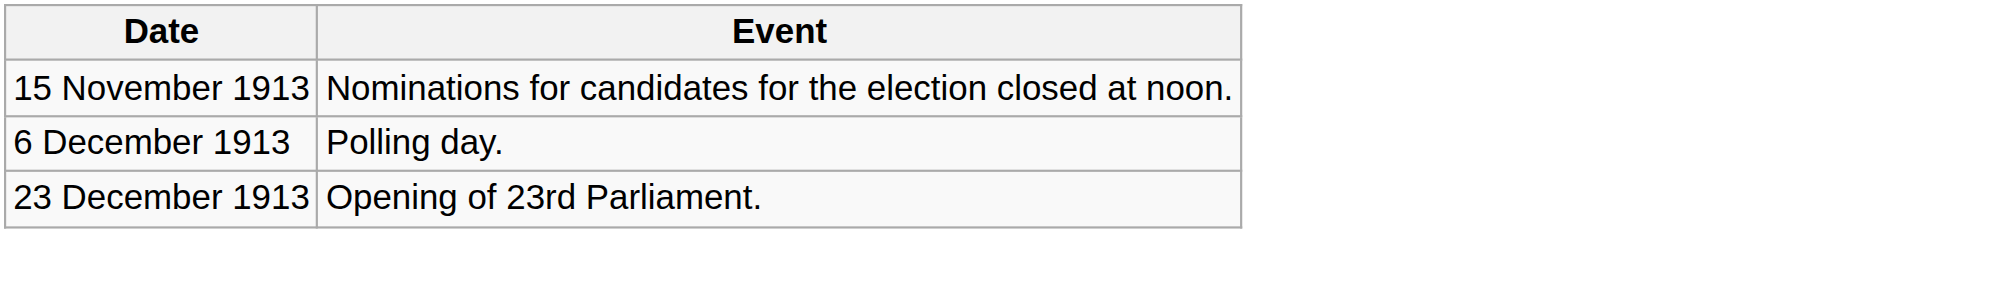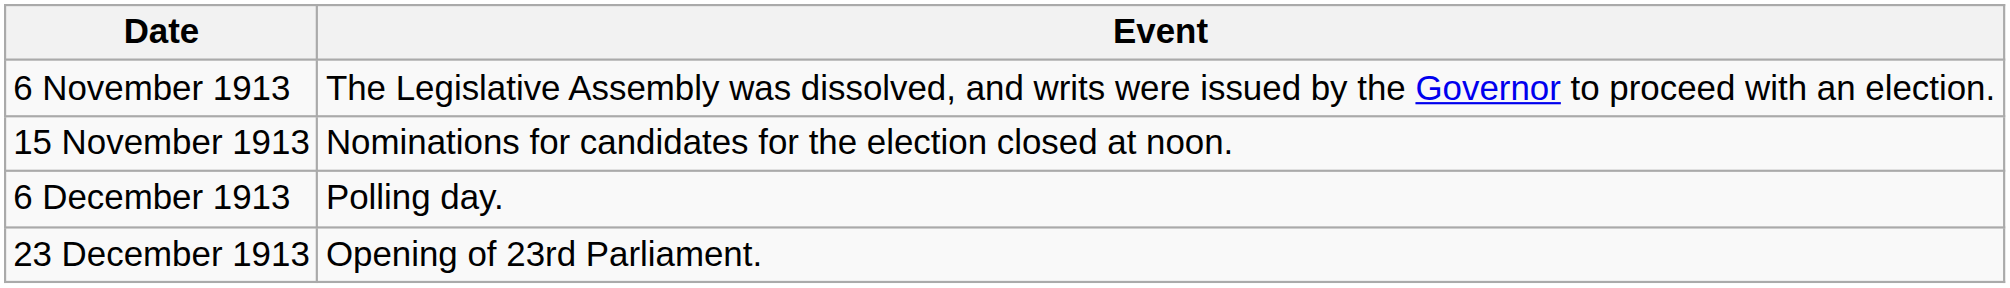 <table class="wikitable">
 <tr>
 <th>Date</th>
 <th>Event</th>
+</tr>
+<tr>
+<td>6 November 1913</td>
+<td>The Legislative Assembly was dissolved, and writs were issued by the <a href='#'>Governor</a> to proceed with an election.</td>
 </tr>
 <tr>
 <td>15 November 1913</td>
 <td>Nominations for candidates for the election closed at noon.</td>
 </tr>
 <tr>
 <td>6 December 1913</td>
 <td>Polling day.</td>
 </tr>
 <tr>
 <td>23 December 1913</td>
 <td>Opening of 23rd Parliament.</td>
 </tr>
 </table>
